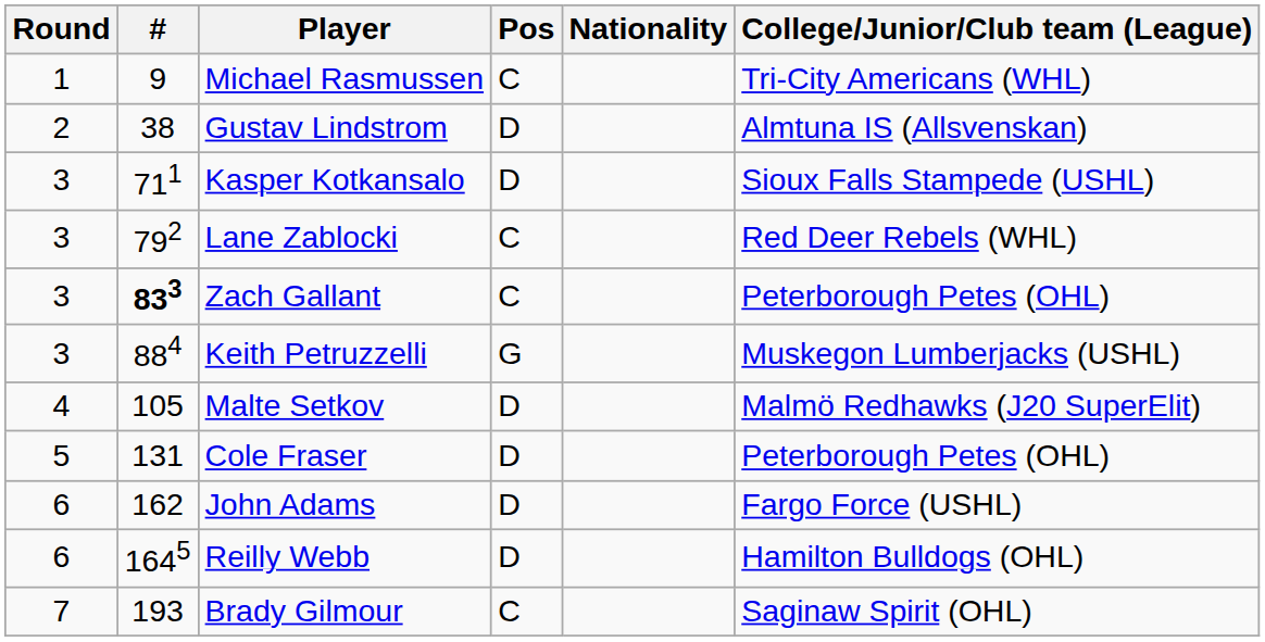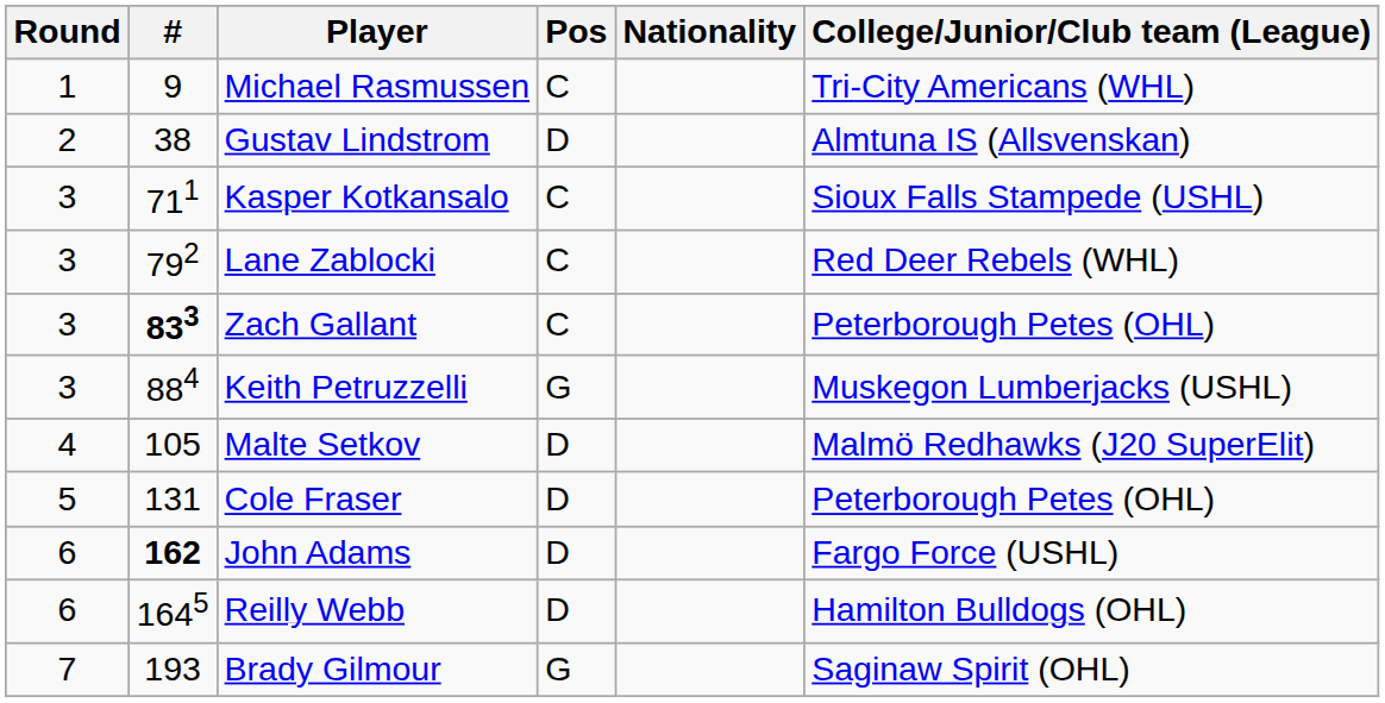 <table class="wikitable">
 <tr>
 <th>Round</th>
 <th>#</th>
 <th>Player</th>
 <th>Pos</th>
 <th>Nationality</th>
 <th>College/Junior/Club team (League)</th>
 </tr>
 <tr>
 <td style="text-align:center">1</td>
 <td style="text-align:center">9</td>
 <td><a href='#'>Michael Rasmussen</a></td>
 <td>C</td>
 <td></td>
 <td><a href='#'>Tri-City Americans</a> (<a href='#'>WHL</a>)</td>
 </tr>
 <tr>
 <td style="text-align:center">2</td>
 <td style="text-align:center">38</td>
 <td><a href='#'>Gustav Lindstrom</a></td>
 <td>D</td>
 <td></td>
 <td><a href='#'>Almtuna IS</a> (<a href='#'>Allsvenskan</a>)</td>
 </tr>
 <tr>
 <td style="text-align:center">3</td>
 <td style="text-align:center">71<sup>1</sup></td>
 <td><a href='#'>Kasper Kotkansalo</a></td>
-<td>D</td>
+<td>C</td>
 <td></td>
 <td><a href='#'>Sioux Falls Stampede</a> (<a href='#'>USHL</a>)</td>
 </tr>
 <tr>
 <td style="text-align:center">3</td>
 <td style="text-align:center">79<sup>2</sup></td>
 <td><a href='#'>Lane Zablocki</a></td>
 <td>C</td>
 <td></td>
 <td><a href='#'>Red Deer Rebels</a> (WHL)</td>
 </tr>
 <tr>
 <td style="text-align:center">3</td>
 <td style="text-align:center"><strong>83<sup>3</sup></strong></td>
 <td><a href='#'>Zach Gallant</a></td>
 <td>C</td>
 <td></td>
 <td><a href='#'>Peterborough Petes</a> (<a href='#'>OHL</a>)</td>
 </tr>
 <tr>
 <td style="text-align:center">3</td>
 <td style="text-align:center">88<sup>4</sup></td>
 <td><a href='#'>Keith Petruzzelli</a></td>
 <td>G</td>
 <td></td>
 <td><a href='#'>Muskegon Lumberjacks</a> (USHL)</td>
 </tr>
 <tr>
 <td style="text-align:center">4</td>
 <td style="text-align:center">105</td>
 <td><a href='#'>Malte Setkov</a></td>
 <td>D</td>
 <td></td>
 <td><a href='#'>Malmö Redhawks</a> (<a href='#'>J20 SuperElit</a>)</td>
 </tr>
 <tr>
 <td style="text-align:center">5</td>
 <td style="text-align:center">131</td>
 <td><a href='#'>Cole Fraser</a></td>
 <td>D</td>
 <td></td>
 <td><a href='#'>Peterborough Petes</a> (OHL)</td>
 </tr>
 <tr>
 <td style="text-align:center">6</td>
-<td style="text-align:center">162</td>
+<td style="text-align:center"><strong>162</strong></td>
 <td><a href='#'>John Adams</a></td>
 <td>D</td>
 <td></td>
 <td><a href='#'>Fargo Force</a> (USHL)</td>
 </tr>
 <tr>
 <td style="text-align:center">6</td>
 <td style="text-align:center">164<sup>5</sup></td>
 <td><a href='#'>Reilly Webb</a></td>
 <td>D</td>
 <td></td>
 <td><a href='#'>Hamilton Bulldogs</a> (OHL)</td>
 </tr>
 <tr>
 <td style="text-align:center">7</td>
 <td style="text-align:center">193</td>
 <td><a href='#'>Brady Gilmour</a></td>
-<td>C</td>
+<td>G</td>
 <td></td>
 <td><a href='#'>Saginaw Spirit</a> (OHL)</td>
 </tr>
 </table>
